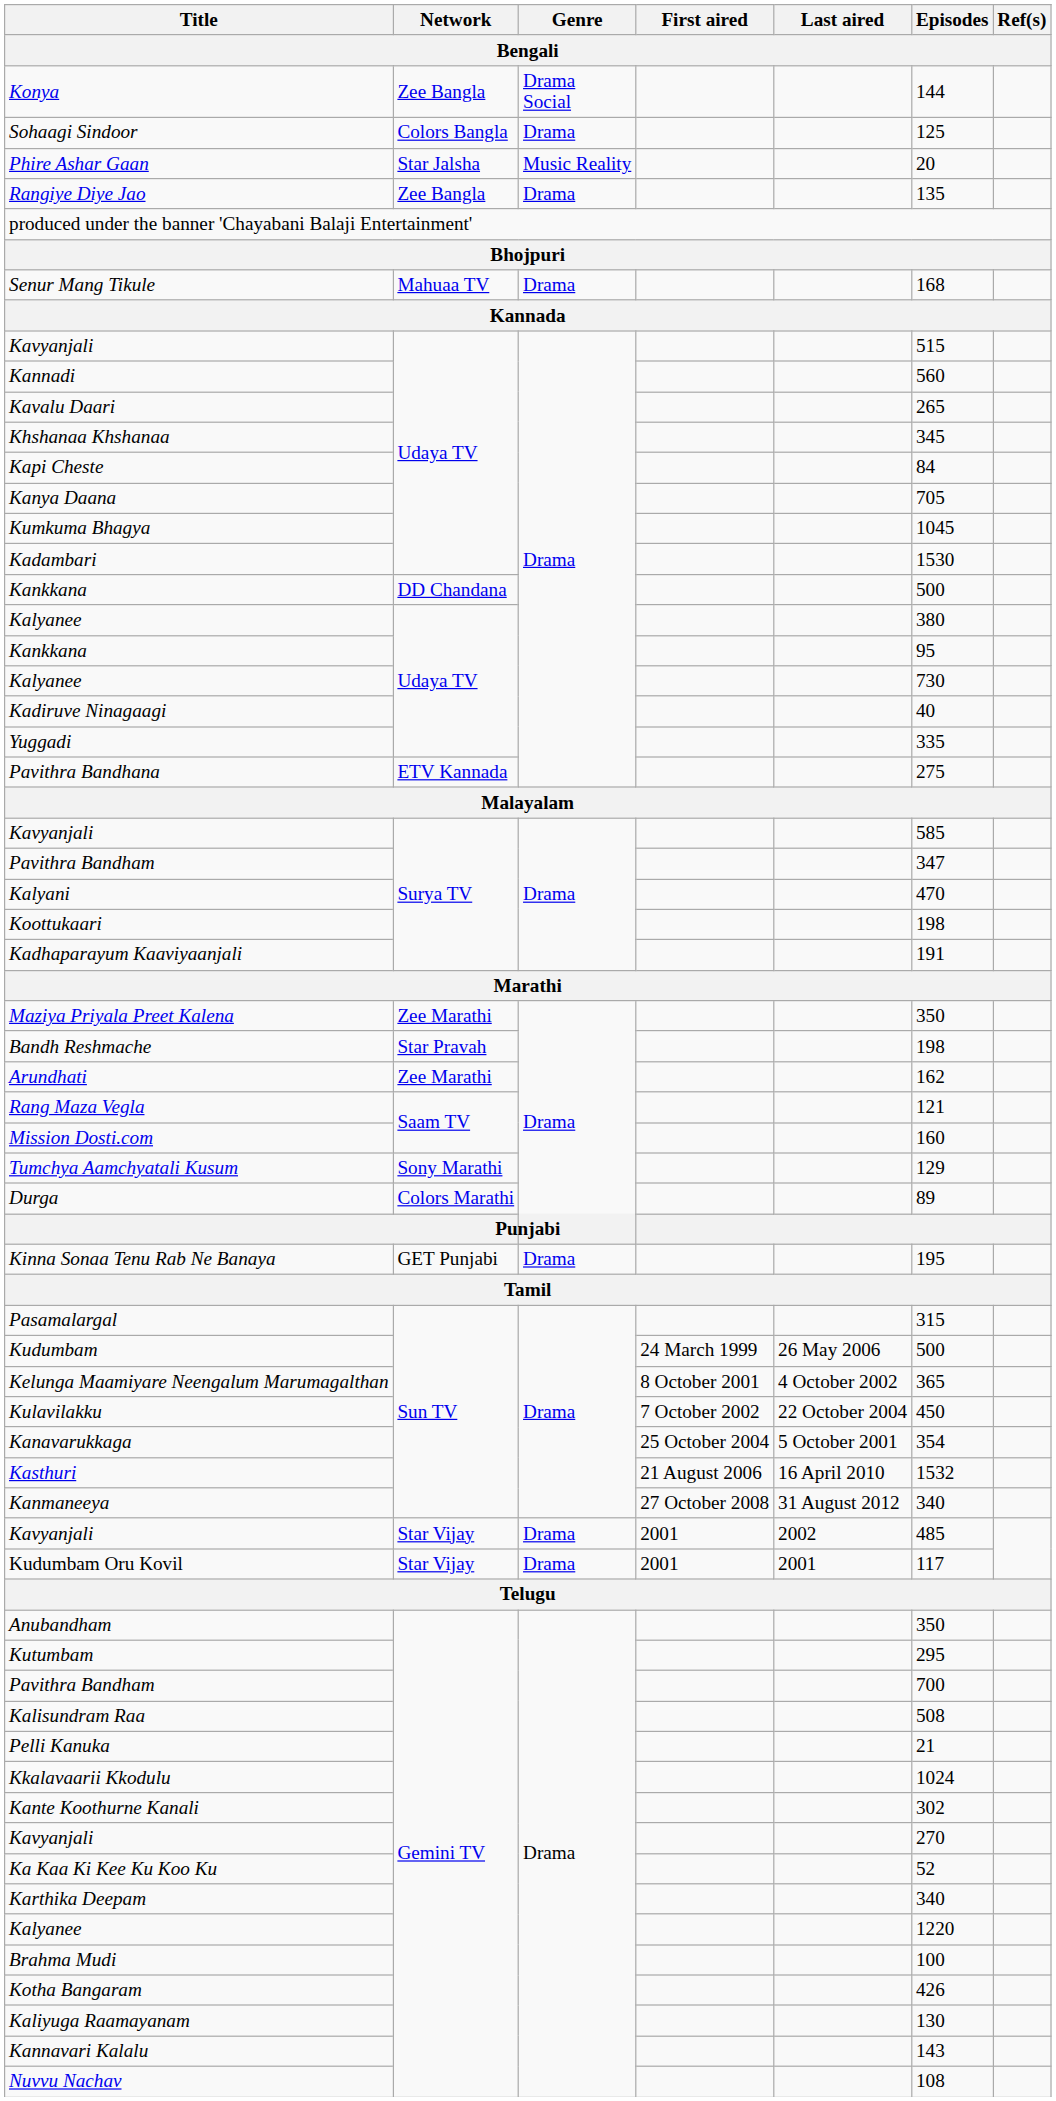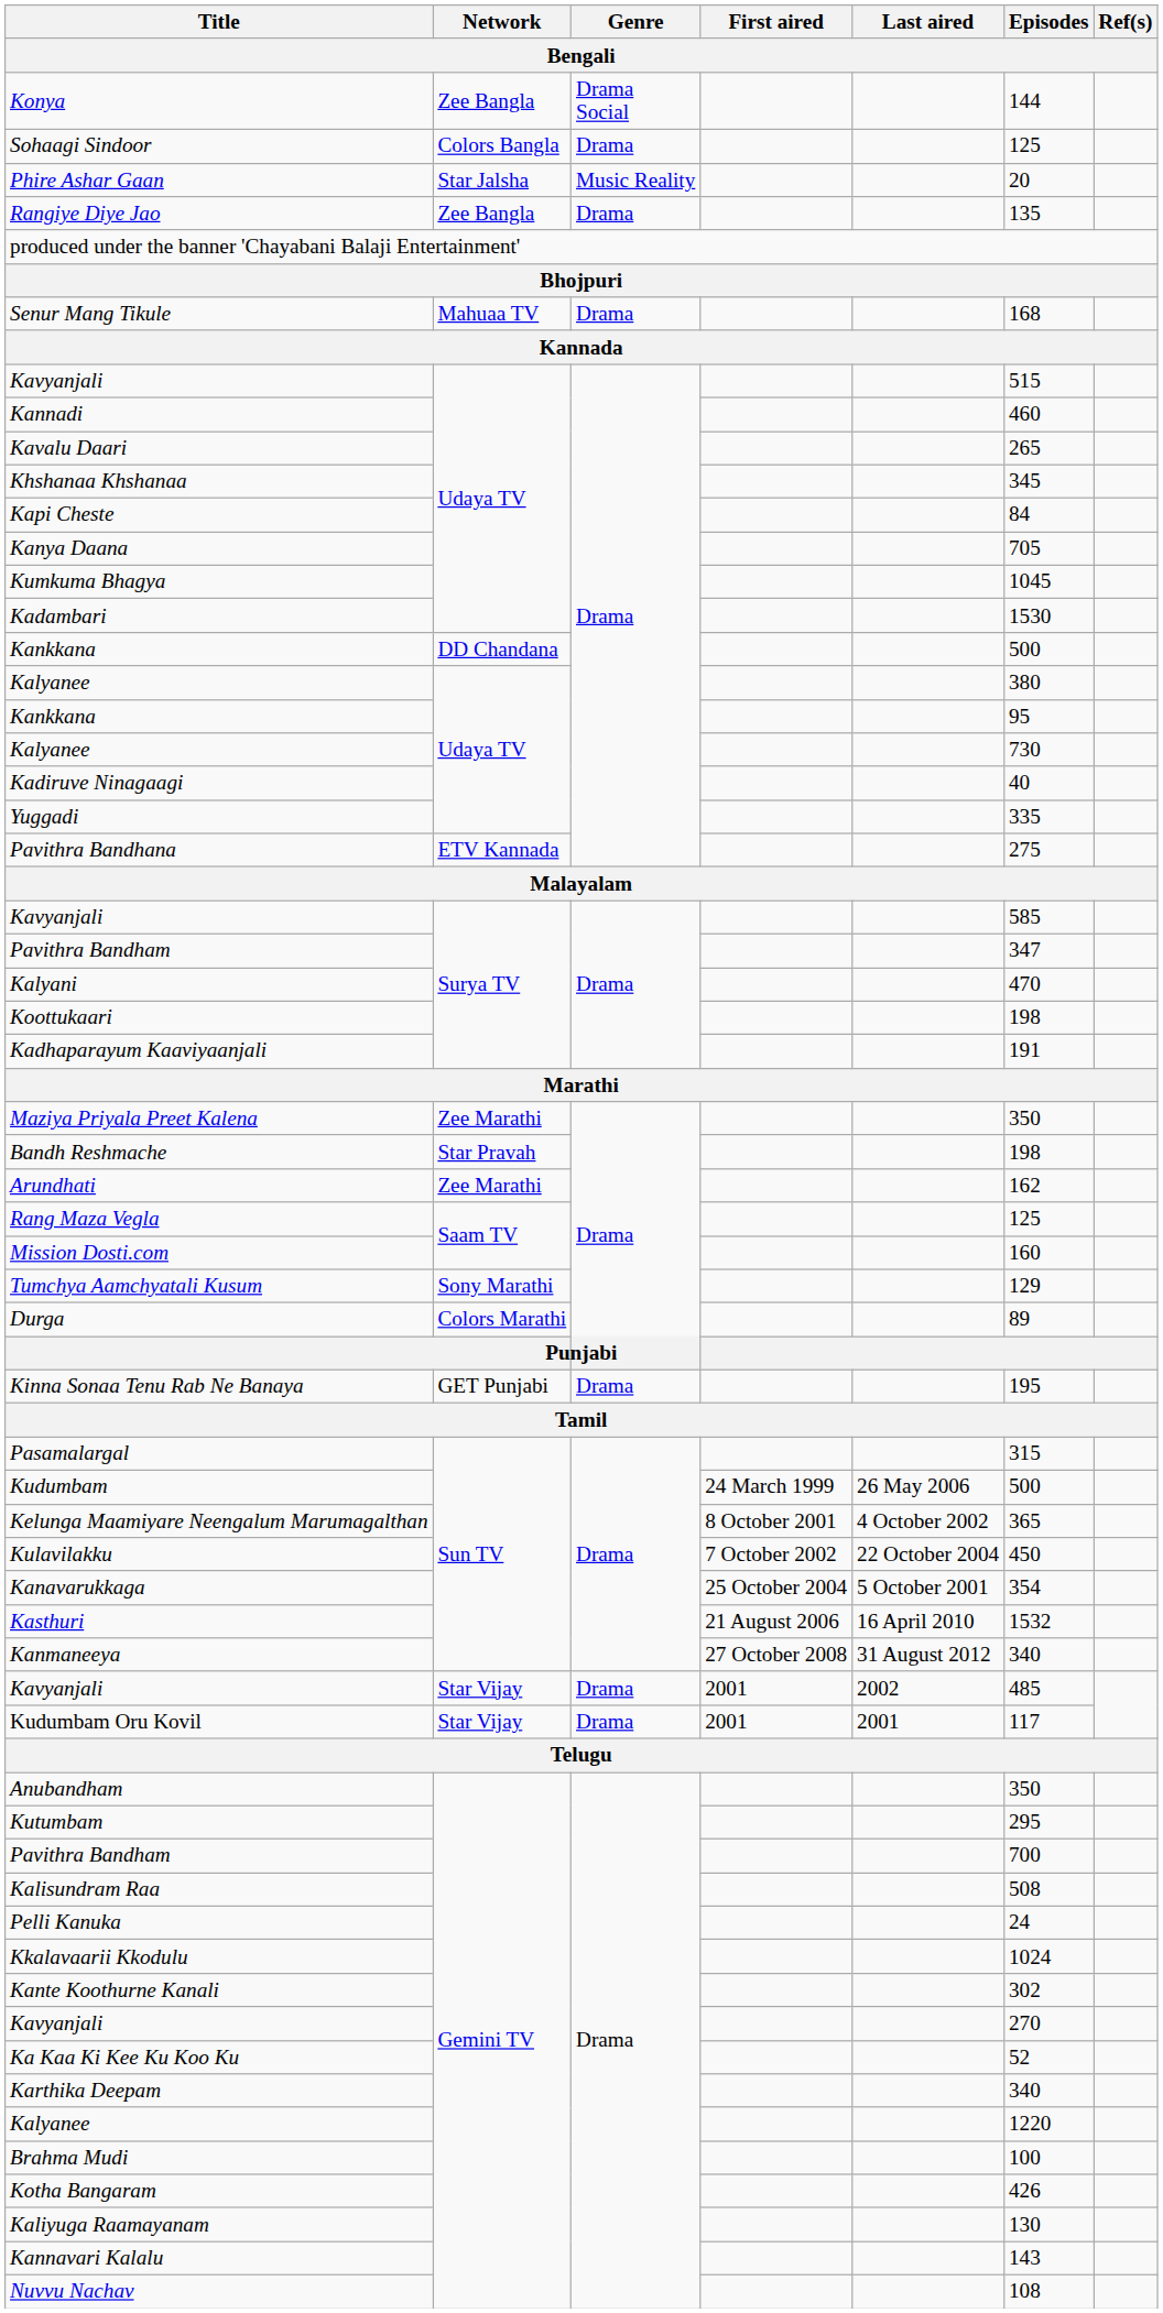 <table class="wikitable">
 <tr>
 <th scope="col">Title</th>
 <th scope="col">Network</th>
 <th scope="col">Genre</th>
 <th scope="col">First aired</th>
 <th scope="col">Last aired</th>
 <th scope="col">Episodes</th>
 <th scope="col">Ref(s)</th>
 </tr>
 <tr>
 <th colspan="7">Bengali</th>
 </tr>
 <tr>
 <td scope="row"><em><a href='#'>Konya</a></em></td>
 <td><a href='#'>Zee Bangla</a></td>
 <td><a href='#'>Drama</a><br><a href='#'>Social</a></td>
 <td></td>
 <td></td>
 <td>144</td>
 <td></td>
 </tr>
 <tr>
 <td><em>Sohaagi Sindoor</em></td>
 <td><a href='#'>Colors Bangla</a></td>
 <td><a href='#'>Drama</a></td>
 <td></td>
 <td></td>
 <td>125</td>
 <td></td>
 </tr>
 <tr>
 <td><em><a href='#'>Phire Ashar Gaan</a></em></td>
 <td><a href='#'>Star Jalsha</a></td>
 <td><a href='#'>Music Reality</a></td>
 <td></td>
 <td></td>
 <td>20</td>
 <td></td>
 </tr>
 <tr>
 <td><em><a href='#'>Rangiye Diye Jao</a></em></td>
 <td><a href='#'>Zee Bangla</a></td>
 <td><a href='#'>Drama</a></td>
 <td></td>
 <td></td>
 <td>135</td>
 <td></td>
 </tr>
 <tr>
 <td colspan="7"> produced under the banner 'Chayabani Balaji Entertainment'</td>
 </tr>
 <tr>
 <th colspan="7">Bhojpuri</th>
 </tr>
 <tr>
 <td scope="row"><em>Senur Mang Tikule</em></td>
 <td><a href='#'>Mahuaa TV</a></td>
 <td><a href='#'>Drama</a></td>
 <td></td>
 <td></td>
 <td>168</td>
 <td></td>
 </tr>
 <tr>
 <th colspan="7">Kannada</th>
 </tr>
 <tr>
 <td><em>Kavyanjali</em></td>
 <td rowspan="8"><a href='#'>Udaya TV</a></td>
 <td rowspan="15"><a href='#'>Drama</a></td>
 <td></td>
 <td></td>
 <td>515</td>
 <td></td>
 </tr>
 <tr>
 <td><em>Kannadi</em></td>
 <td></td>
 <td></td>
-<td>560</td>
+<td>460</td>
 <td></td>
 </tr>
 <tr>
 <td><em>Kavalu Daari</em></td>
 <td></td>
 <td></td>
 <td>265</td>
 <td></td>
 </tr>
 <tr>
 <td><em>Khshanaa Khshanaa</em></td>
 <td></td>
 <td></td>
 <td>345</td>
 <td></td>
 </tr>
 <tr>
 <td><em>Kapi Cheste</em></td>
 <td></td>
 <td></td>
 <td>84</td>
 <td></td>
 </tr>
 <tr>
 <td><em>Kanya Daana</em></td>
 <td></td>
 <td></td>
 <td>705</td>
 <td></td>
 </tr>
 <tr>
 <td><em>Kumkuma Bhagya</em></td>
 <td></td>
 <td></td>
 <td>1045</td>
 <td></td>
 </tr>
 <tr>
 <td><em>Kadambari</em></td>
 <td></td>
 <td></td>
 <td>1530</td>
 <td></td>
 </tr>
 <tr>
 <td><em>Kankkana</em></td>
 <td><a href='#'>DD Chandana</a></td>
 <td></td>
 <td></td>
 <td>500</td>
 <td></td>
 </tr>
 <tr>
 <td><em>Kalyanee</em></td>
 <td rowspan="5"><a href='#'>Udaya TV</a></td>
 <td></td>
 <td></td>
 <td>380</td>
 <td></td>
 </tr>
 <tr>
 <td><em>Kankkana</em></td>
 <td></td>
 <td></td>
 <td>95</td>
 <td></td>
 </tr>
 <tr>
 <td><em>Kalyanee</em></td>
 <td></td>
 <td></td>
 <td>730</td>
 <td></td>
 </tr>
 <tr>
 <td><em>Kadiruve Ninagaagi</em></td>
 <td></td>
 <td></td>
 <td>40</td>
 <td></td>
 </tr>
 <tr>
 <td><em>Yuggadi</em></td>
 <td></td>
 <td></td>
 <td>335</td>
 <td></td>
 </tr>
 <tr>
 <td><em>Pavithra Bandhana</em></td>
 <td><a href='#'>ETV Kannada</a></td>
 <td></td>
 <td></td>
 <td>275</td>
 <td></td>
 </tr>
 <tr>
 <th colspan="7">Malayalam</th>
 </tr>
 <tr>
 <td><em>Kavyanjali</em></td>
 <td rowspan="5"><a href='#'>Surya TV</a></td>
 <td rowspan="5"><a href='#'>Drama</a></td>
 <td></td>
 <td></td>
 <td>585</td>
 <td></td>
 </tr>
 <tr>
 <td><em>Pavithra Bandham</em></td>
 <td></td>
 <td></td>
 <td>347</td>
 <td></td>
 </tr>
 <tr>
 <td><em>Kalyani</em></td>
 <td></td>
 <td></td>
 <td>470</td>
 <td></td>
 </tr>
 <tr>
 <td><em>Koottukaari</em></td>
 <td></td>
 <td></td>
 <td>198</td>
 <td></td>
 </tr>
 <tr>
 <td><em>Kadhaparayum Kaaviyaanjali</em></td>
 <td></td>
 <td></td>
 <td>191</td>
 <td></td>
 </tr>
 <tr>
 <th colspan="8">Marathi</th>
 </tr>
 <tr>
 <td scope="row"><em><a href='#'>Maziya Priyala Preet Kalena</a></em></td>
 <td><a href='#'>Zee Marathi</a></td>
 <td rowspan="8"><a href='#'>Drama</a></td>
 <td></td>
 <td></td>
 <td>350</td>
 <td></td>
 </tr>
 <tr>
 <td scope="row"><em>Bandh Reshmache</em></td>
 <td><a href='#'>Star Pravah</a></td>
 <td></td>
 <td></td>
 <td>198</td>
 <td></td>
 </tr>
 <tr>
 <td scope="row"><em><a href='#'>Arundhati</a></em></td>
 <td><a href='#'>Zee Marathi</a></td>
 <td></td>
 <td></td>
 <td>162</td>
 <td></td>
 </tr>
 <tr>
 <td scope="row"><em><a href='#'>Rang Maza Vegla</a></em></td>
 <td rowspan="2"><a href='#'>Saam TV</a></td>
 <td></td>
 <td></td>
-<td>121</td>
+<td>125</td>
 <td></td>
 </tr>
 <tr>
 <td scope="row"><em><a href='#'>Mission Dosti.com</a></em></td>
 <td></td>
 <td></td>
 <td>160</td>
 <td></td>
 </tr>
 <tr>
 <td scope="row"><em><a href='#'>Tumchya Aamchyatali Kusum</a></em></td>
 <td><a href='#'>Sony Marathi</a></td>
 <td></td>
 <td></td>
 <td>129</td>
 <td></td>
 </tr>
 <tr>
 <td scope="row"><em>Durga</em></td>
 <td><a href='#'>Colors Marathi</a></td>
 <td></td>
 <td></td>
 <td>89</td>
 <td></td>
 </tr>
 <tr>
 <th colspan="7">Punjabi</th>
 </tr>
 <tr>
 <td scope="row"><em>Kinna Sonaa Tenu Rab Ne Banaya</em></td>
 <td>GET Punjabi</td>
 <td><a href='#'>Drama</a></td>
 <td></td>
 <td></td>
 <td>195</td>
 <td></td>
 </tr>
 <tr>
 <th colspan="8">Tamil</th>
 </tr>
 <tr>
 <td scope="row"><em>Pasamalargal</em></td>
 <td rowspan="7"><a href='#'>Sun TV</a></td>
 <td rowspan="7"><a href='#'>Drama</a></td>
 <td></td>
 <td></td>
 <td>315</td>
 <td></td>
 </tr>
 <tr>
 <td><em>Kudumbam</em></td>
 <td>24 March 1999</td>
 <td>26 May 2006</td>
 <td>500</td>
 <td></td>
 </tr>
 <tr>
 <td><em>Kelunga Maamiyare Neengalum Marumagalthan</em></td>
 <td>8 October 2001</td>
 <td>4 October 2002</td>
 <td>365</td>
 <td></td>
 </tr>
 <tr>
 <td><em>Kulavilakku</em></td>
 <td>7 October 2002</td>
 <td>22 October 2004</td>
 <td>450</td>
 <td></td>
 </tr>
 <tr>
 <td><em>Kanavarukkaga</em></td>
 <td>25 October 2004</td>
 <td>5 October 2001</td>
 <td>354</td>
 <td></td>
 </tr>
 <tr>
 <td><em><a href='#'>Kasthuri</a></em></td>
 <td>21 August 2006</td>
 <td>16 April 2010</td>
 <td>1532</td>
 <td></td>
 </tr>
 <tr>
 <td><em>Kanmaneeya</em></td>
 <td>27 October 2008</td>
 <td>31 August 2012</td>
 <td>340</td>
 <td></td>
 </tr>
 <tr>
 <td><em>Kavyanjali</em></td>
 <td><a href='#'>Star Vijay</a></td>
 <td><a href='#'>Drama</a></td>
 <td>2001</td>
 <td>2002</td>
 <td>485</td>
 </tr>
 <tr>
 <td>Kudumbam Oru Kovil</td>
 <td><a href='#'>Star Vijay</a></td>
 <td><a href='#'>Drama</a></td>
 <td>2001</td>
 <td>2001</td>
 <td>117</td>
 </tr>
 <tr>
 <th colspan="7">Telugu</th>
 </tr>
 <tr>
 <td><em>Anubandham</em></td>
 <td rowspan="16"><a href='#'>Gemini TV</a></td>
 <td rowspan="16">Drama</td>
 <td></td>
 <td></td>
 <td>350</td>
 <td></td>
 </tr>
 <tr>
 <td><em>Kutumbam</em></td>
 <td></td>
 <td></td>
 <td>295</td>
 <td></td>
 </tr>
 <tr>
 <td><em>Pavithra Bandham</em></td>
 <td></td>
 <td></td>
 <td>700</td>
 <td></td>
 </tr>
 <tr>
 <td><em>Kalisundram Raa</em></td>
 <td></td>
 <td></td>
 <td>508</td>
 <td></td>
 </tr>
 <tr>
 <td><em>Pelli Kanuka</em></td>
 <td></td>
 <td></td>
-<td>21</td>
+<td>24</td>
 <td></td>
 </tr>
 <tr>
 <td><em>Kkalavaarii Kkodulu</em></td>
 <td></td>
 <td></td>
 <td>1024</td>
 <td></td>
 </tr>
 <tr>
 <td><em>Kante Koothurne Kanali</em></td>
 <td></td>
 <td></td>
 <td>302</td>
 <td></td>
 </tr>
 <tr>
 <td><em>Kavyanjali</em></td>
 <td></td>
 <td></td>
 <td>270</td>
 <td></td>
 </tr>
 <tr>
 <td><em>Ka Kaa Ki Kee Ku Koo Ku</em></td>
 <td></td>
 <td></td>
 <td>52</td>
 <td></td>
 </tr>
 <tr>
 <td><em>Karthika Deepam</em></td>
 <td></td>
 <td></td>
 <td>340</td>
 <td></td>
 </tr>
 <tr>
 <td><em>Kalyanee</em></td>
 <td></td>
 <td></td>
 <td>1220</td>
 <td></td>
 </tr>
 <tr>
 <td><em>Brahma Mudi</em></td>
 <td></td>
 <td></td>
 <td>100</td>
 <td></td>
 </tr>
 <tr>
 <td><em>Kotha Bangaram</em></td>
 <td></td>
 <td></td>
 <td>426</td>
 <td></td>
 </tr>
 <tr>
 <td><em>Kaliyuga Raamayanam</em></td>
 <td></td>
 <td></td>
 <td>130</td>
 <td></td>
 </tr>
 <tr>
 <td><em>Kannavari Kalalu</em></td>
 <td></td>
 <td></td>
 <td>143</td>
 <td></td>
 </tr>
 <tr>
 <td><em><a href='#'>Nuvvu Nachav</a></em></td>
 <td></td>
 <td></td>
 <td>108</td>
 <td></td>
 </tr>
 </table>
